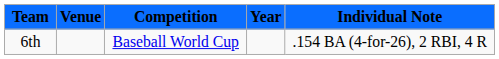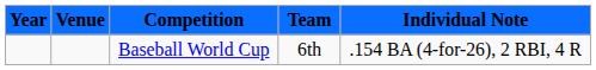 <table class="wikitable">
 <tr>
-<th style="background:#0A6EFF"><span> Team </span></th>
+<th style="background:#0A6EFF"><span>Year</span></th>
 <th style="background:#0A6EFF"><span>Venue</span></th>
 <th style="background:#0A6EFF"><span>Competition</span></th>
-<th style="background:#0A6EFF"><span>Year</span></th>
+<th style="background:#0A6EFF"><span> Team </span></th>
 <th style="background:#0A6EFF"><span> Individual Note </span></th>
 </tr>
 <tr>
-<td style="text-align:center">6th</td>
+<td style="text-align:center">  </td>
 <td>  </td>
 <td> <a href='#'>Baseball World Cup</a> </td>
-<td style="text-align:center">  </td>
+<td style="text-align:center">6th</td>
 <td> .154 BA (4-for-26), 2 RBI, 4 R </td>
 </tr>
 </table>
